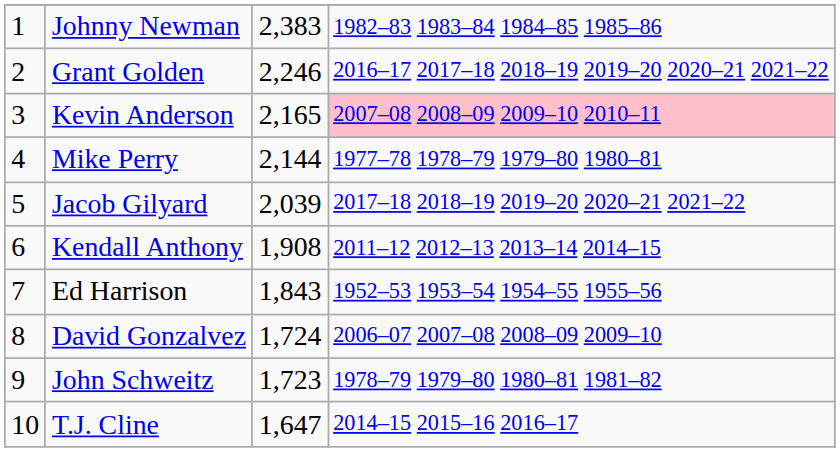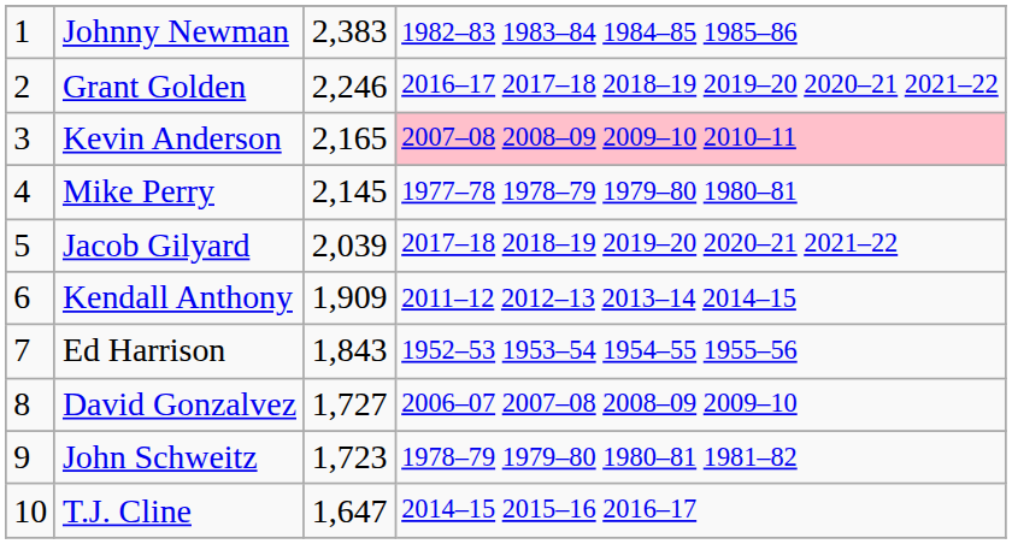 <table class="wikitable">
 <tr>
 </tr>
 <tr>
 <td>1</td>
 <td><a href='#'>Johnny Newman</a></td>
 <td>2,383</td>
 <td style="font-size:80%;"><a href='#'>1982–83</a> <a href='#'>1983–84</a> <a href='#'>1984–85</a> <a href='#'>1985–86</a></td>
 </tr>
 <tr>
 <td>2</td>
 <td><a href='#'>Grant Golden</a></td>
 <td>2,246</td>
 <td style="font-size:80%;"><a href='#'>2016–17</a> <a href='#'>2017–18</a> <a href='#'>2018–19</a> <a href='#'>2019–20</a> <a href='#'>2020–21</a> <a href='#'>2021–22</a></td>
 </tr>
 <tr>
 <td>3</td>
 <td><a href='#'>Kevin Anderson</a></td>
 <td>2,165</td>
 <td style="background: pink; font-size:80%;"><a href='#'>2007–08</a> <a href='#'>2008–09</a> <a href='#'>2009–10</a> <a href='#'>2010–11</a></td>
 </tr>
 <tr>
 <td>4</td>
 <td><a href='#'>Mike Perry</a></td>
-<td>2,144</td>
+<td>2,145</td>
 <td style="font-size:80%;"><a href='#'>1977–78</a> <a href='#'>1978–79</a> <a href='#'>1979–80</a> <a href='#'>1980–81</a></td>
 </tr>
 <tr>
 <td>5</td>
 <td><a href='#'>Jacob Gilyard</a></td>
 <td>2,039</td>
 <td style="font-size:80%;"><a href='#'>2017–18</a> <a href='#'>2018–19</a> <a href='#'>2019–20</a> <a href='#'>2020–21</a> <a href='#'>2021–22</a></td>
 </tr>
 <tr>
 <td>6</td>
 <td><a href='#'>Kendall Anthony</a></td>
-<td>1,908</td>
+<td>1,909</td>
 <td style="font-size:80%;"><a href='#'>2011–12</a> <a href='#'>2012–13</a> <a href='#'>2013–14</a> <a href='#'>2014–15</a></td>
 </tr>
 <tr>
 <td>7</td>
 <td>Ed Harrison</td>
 <td>1,843</td>
 <td style="font-size:80%;"><a href='#'>1952–53</a> <a href='#'>1953–54</a> <a href='#'>1954–55</a> <a href='#'>1955–56</a></td>
 </tr>
 <tr>
 <td>8</td>
 <td><a href='#'>David Gonzalvez</a></td>
-<td>1,724</td>
+<td>1,727</td>
 <td style="font-size:80%;"><a href='#'>2006–07</a> <a href='#'>2007–08</a> <a href='#'>2008–09</a> <a href='#'>2009–10</a></td>
 </tr>
 <tr>
 <td>9</td>
 <td><a href='#'>John Schweitz</a></td>
 <td>1,723</td>
 <td style="font-size:80%;"><a href='#'>1978–79</a> <a href='#'>1979–80</a> <a href='#'>1980–81</a> <a href='#'>1981–82</a></td>
 </tr>
 <tr>
 <td>10</td>
 <td><a href='#'>T.J. Cline</a></td>
 <td>1,647</td>
 <td style="font-size:80%;"><a href='#'>2014–15</a> <a href='#'>2015–16</a> <a href='#'>2016–17</a></td>
 </tr>
 </table>
